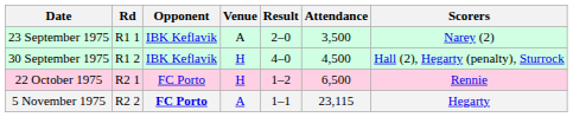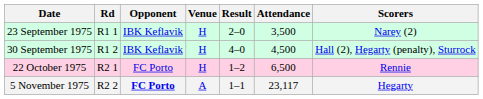 <table class="wikitable sortable" style="font-size:95%; text-align:center">
 <tr>
 <th>Date</th>
 <th>Rd</th>
 <th>Opponent</th>
 <th>Venue</th>
 <th>Result</th>
 <th>Attendance</th>
 <th>Scorers</th>
 </tr>
 <tr bgcolor = "#d0ffe3">
 <td>23 September 1975</td>
 <td>R1 1</td>
 <td> <a href='#'>IBK Keflavik</a></td>
-<td>A</td>
+<td><a href='#'>H</a></td>
 <td>2–0</td>
 <td>3,500</td>
 <td><a href='#'>Narey</a> (2)</td>
 </tr>
 <tr bgcolor = "#d0ffe3">
 <td>30 September 1975</td>
 <td>R1 2</td>
 <td> <a href='#'>IBK Keflavik</a></td>
 <td><a href='#'>H</a></td>
 <td>4–0</td>
 <td>4,500</td>
 <td><a href='#'>Hall</a> (2), <a href='#'>Hegarty</a> (penalty), <a href='#'>Sturrock</a></td>
 </tr>
 <tr bgcolor = "#ffd0e3">
 <td>22 October 1975</td>
 <td>R2 1</td>
 <td> <a href='#'>FC Porto</a></td>
 <td><a href='#'>H</a></td>
 <td>1–2</td>
 <td>6,500</td>
 <td><a href='#'>Rennie</a></td>
 </tr>
 <tr bgcolor = "#f3f3f3">
 <td>5 November 1975</td>
 <td>R2 2</td>
 <td><strong> <a href='#'>FC Porto</a></strong></td>
 <td><a href='#'>A</a></td>
 <td>1–1</td>
-<td>23,115</td>
+<td>23,117</td>
 <td><a href='#'>Hegarty</a></td>
 </tr>
 </table>
